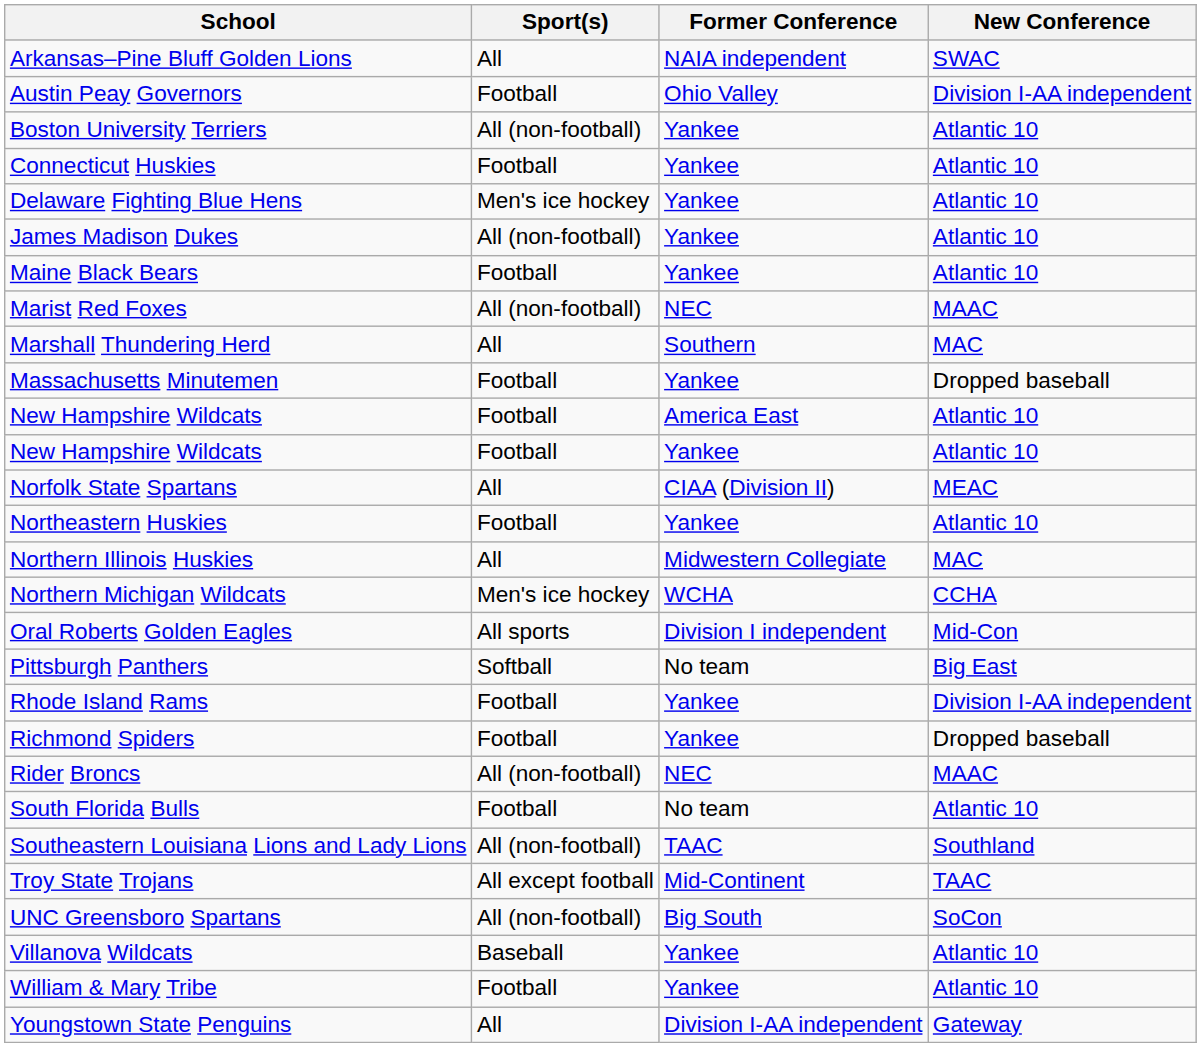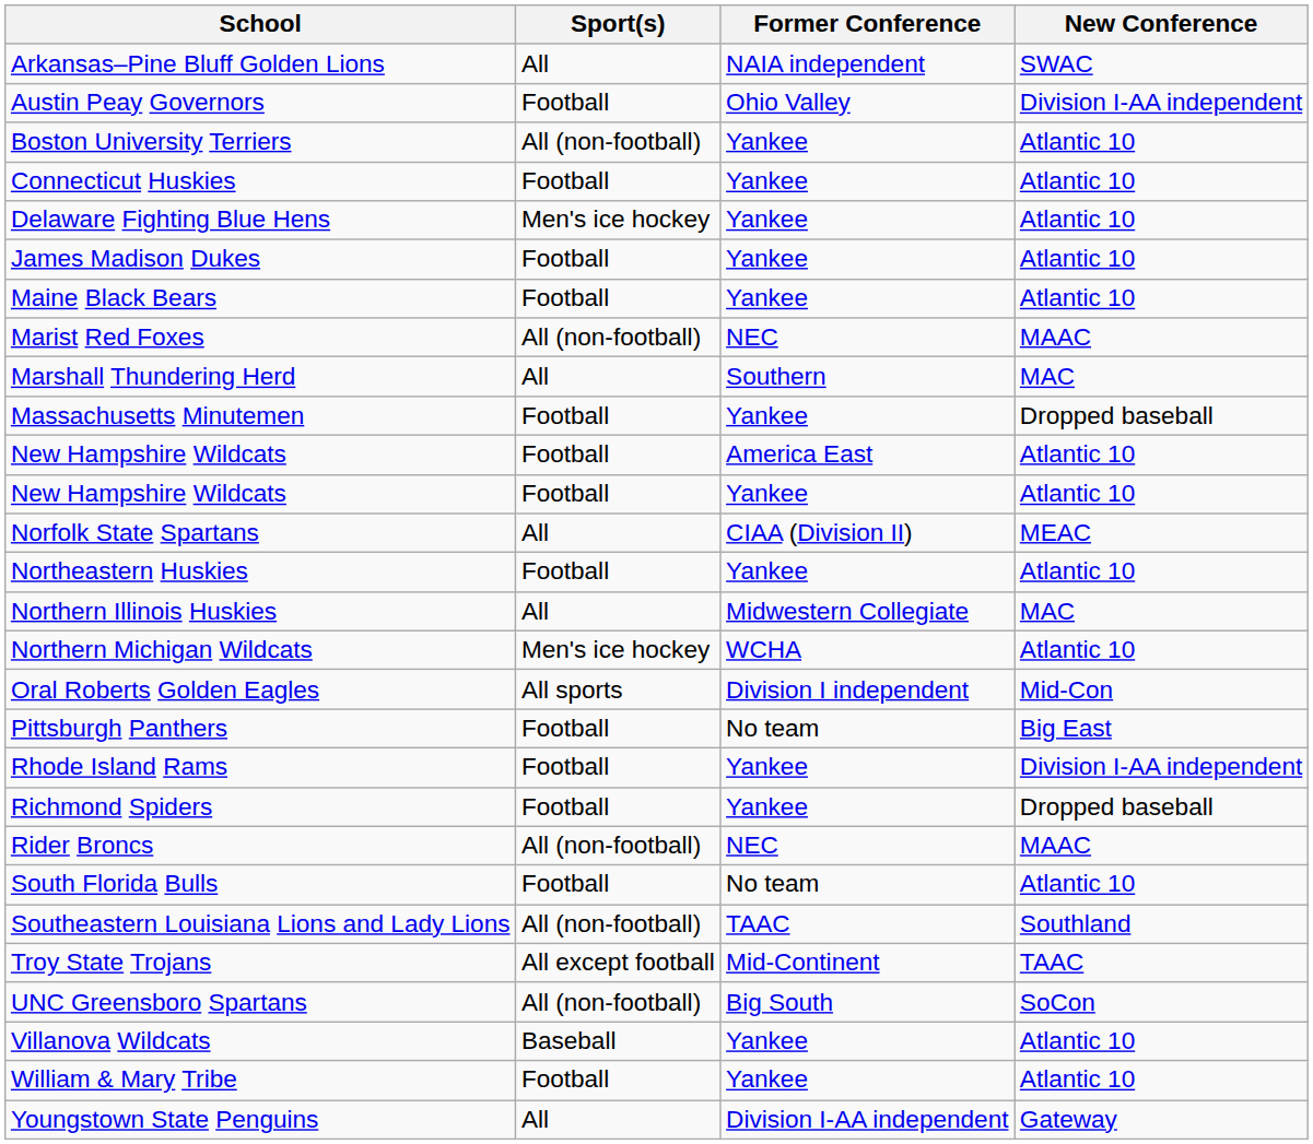 <table class="wikitable sortable">
 <tr>
 <th>School</th>
 <th>Sport(s)</th>
 <th>Former Conference</th>
 <th>New Conference</th>
 </tr>
 <tr>
 <td><a href='#'>Arkansas–Pine Bluff Golden Lions</a></td>
 <td>All</td>
 <td><a href='#'>NAIA independent</a></td>
 <td><a href='#'>SWAC</a></td>
 </tr>
 <tr>
 <td><a href='#'>Austin Peay</a> <a href='#'>Governors</a></td>
 <td>Football</td>
 <td><a href='#'>Ohio Valley</a></td>
 <td><a href='#'>Division I-AA independent</a></td>
 </tr>
 <tr>
 <td><a href='#'>Boston University</a> <a href='#'>Terriers</a></td>
 <td>All (non-football)</td>
 <td><a href='#'>Yankee</a></td>
 <td><a href='#'>Atlantic 10</a></td>
 </tr>
 <tr>
 <td><a href='#'>Connecticut</a> <a href='#'>Huskies</a></td>
 <td>Football</td>
 <td><a href='#'>Yankee</a></td>
 <td><a href='#'>Atlantic 10</a></td>
 </tr>
 <tr>
 <td><a href='#'>Delaware</a> <a href='#'>Fighting Blue Hens</a></td>
 <td>Men's ice hockey</td>
 <td><a href='#'>Yankee</a></td>
 <td><a href='#'>Atlantic 10</a></td>
 </tr>
 <tr>
 <td><a href='#'>James Madison</a> <a href='#'>Dukes</a></td>
-<td>All (non-football)</td>
+<td>Football</td>
 <td><a href='#'>Yankee</a></td>
 <td><a href='#'>Atlantic 10</a></td>
 </tr>
 <tr>
 <td><a href='#'>Maine</a> <a href='#'>Black Bears</a></td>
 <td>Football</td>
 <td><a href='#'>Yankee</a></td>
 <td><a href='#'>Atlantic 10</a></td>
 </tr>
 <tr>
 <td><a href='#'>Marist</a> <a href='#'>Red Foxes</a></td>
 <td>All (non-football)</td>
 <td><a href='#'>NEC</a></td>
 <td><a href='#'>MAAC</a></td>
 </tr>
 <tr>
 <td><a href='#'>Marshall</a> <a href='#'>Thundering Herd</a></td>
 <td>All</td>
 <td><a href='#'>Southern</a></td>
 <td><a href='#'>MAC</a></td>
 </tr>
 <tr>
 <td><a href='#'>Massachusetts</a> <a href='#'>Minutemen</a></td>
 <td>Football</td>
 <td><a href='#'>Yankee</a></td>
 <td>Dropped baseball</td>
 </tr>
 <tr>
 <td><a href='#'>New Hampshire</a> <a href='#'>Wildcats</a></td>
 <td>Football</td>
 <td><a href='#'>America East</a></td>
 <td><a href='#'>Atlantic 10</a></td>
 </tr>
 <tr>
 <td><a href='#'>New Hampshire</a> <a href='#'>Wildcats</a></td>
 <td>Football</td>
 <td><a href='#'>Yankee</a></td>
 <td><a href='#'>Atlantic 10</a></td>
 </tr>
 <tr>
 <td><a href='#'>Norfolk State</a> <a href='#'>Spartans</a></td>
 <td>All</td>
 <td><a href='#'>CIAA</a> (<a href='#'>Division II</a>)</td>
 <td><a href='#'>MEAC</a></td>
 </tr>
 <tr>
 <td><a href='#'>Northeastern</a> <a href='#'>Huskies</a></td>
 <td>Football</td>
 <td><a href='#'>Yankee</a></td>
 <td><a href='#'>Atlantic 10</a></td>
 </tr>
 <tr>
 <td><a href='#'>Northern Illinois</a> <a href='#'>Huskies</a></td>
 <td>All</td>
 <td><a href='#'>Midwestern Collegiate</a></td>
 <td><a href='#'>MAC</a></td>
 </tr>
 <tr>
 <td><a href='#'>Northern Michigan</a> <a href='#'>Wildcats</a></td>
 <td>Men's ice hockey</td>
 <td><a href='#'>WCHA</a></td>
-<td><a href='#'>CCHA</a></td>
+<td><a href='#'>Atlantic 10</a></td>
 </tr>
 <tr>
 <td><a href='#'>Oral Roberts</a> <a href='#'>Golden Eagles</a></td>
 <td>All sports</td>
 <td><a href='#'>Division I independent</a></td>
 <td><a href='#'>Mid-Con</a></td>
 </tr>
 <tr>
 <td><a href='#'>Pittsburgh</a> <a href='#'>Panthers</a></td>
-<td>Softball</td>
+<td>Football</td>
 <td>No team</td>
 <td><a href='#'>Big East</a></td>
 </tr>
 <tr>
 <td><a href='#'>Rhode Island</a> <a href='#'>Rams</a></td>
 <td>Football</td>
 <td><a href='#'>Yankee</a></td>
 <td><a href='#'>Division I-AA independent</a></td>
 </tr>
 <tr>
 <td><a href='#'>Richmond</a> <a href='#'>Spiders</a></td>
 <td>Football</td>
 <td><a href='#'>Yankee</a></td>
 <td>Dropped baseball</td>
 </tr>
 <tr>
 <td><a href='#'>Rider</a> <a href='#'>Broncs</a></td>
 <td>All (non-football)</td>
 <td><a href='#'>NEC</a></td>
 <td><a href='#'>MAAC</a></td>
 </tr>
 <tr>
 <td><a href='#'>South Florida</a> <a href='#'>Bulls</a></td>
 <td>Football</td>
 <td>No team</td>
 <td><a href='#'>Atlantic 10</a></td>
 </tr>
 <tr>
 <td><a href='#'>Southeastern Louisiana</a> <a href='#'>Lions and Lady Lions</a></td>
 <td>All (non-football)</td>
 <td><a href='#'>TAAC</a></td>
 <td><a href='#'>Southland</a></td>
 </tr>
 <tr>
 <td><a href='#'>Troy State</a> <a href='#'>Trojans</a></td>
 <td>All except football</td>
 <td><a href='#'>Mid-Continent</a></td>
 <td><a href='#'>TAAC</a></td>
 </tr>
 <tr>
 <td><a href='#'>UNC Greensboro</a> <a href='#'>Spartans</a></td>
 <td>All (non-football)</td>
 <td><a href='#'>Big South</a></td>
 <td><a href='#'>SoCon</a></td>
 </tr>
 <tr>
 <td><a href='#'>Villanova</a> <a href='#'>Wildcats</a></td>
 <td>Baseball</td>
 <td><a href='#'>Yankee</a></td>
 <td><a href='#'>Atlantic 10</a></td>
 </tr>
 <tr>
 <td><a href='#'>William & Mary</a> <a href='#'>Tribe</a></td>
 <td>Football</td>
 <td><a href='#'>Yankee</a></td>
 <td><a href='#'>Atlantic 10</a></td>
 </tr>
 <tr>
 <td><a href='#'>Youngstown State</a> <a href='#'>Penguins</a></td>
 <td>All</td>
 <td><a href='#'>Division I-AA independent</a></td>
 <td><a href='#'>Gateway</a></td>
 </tr>
 </table>
